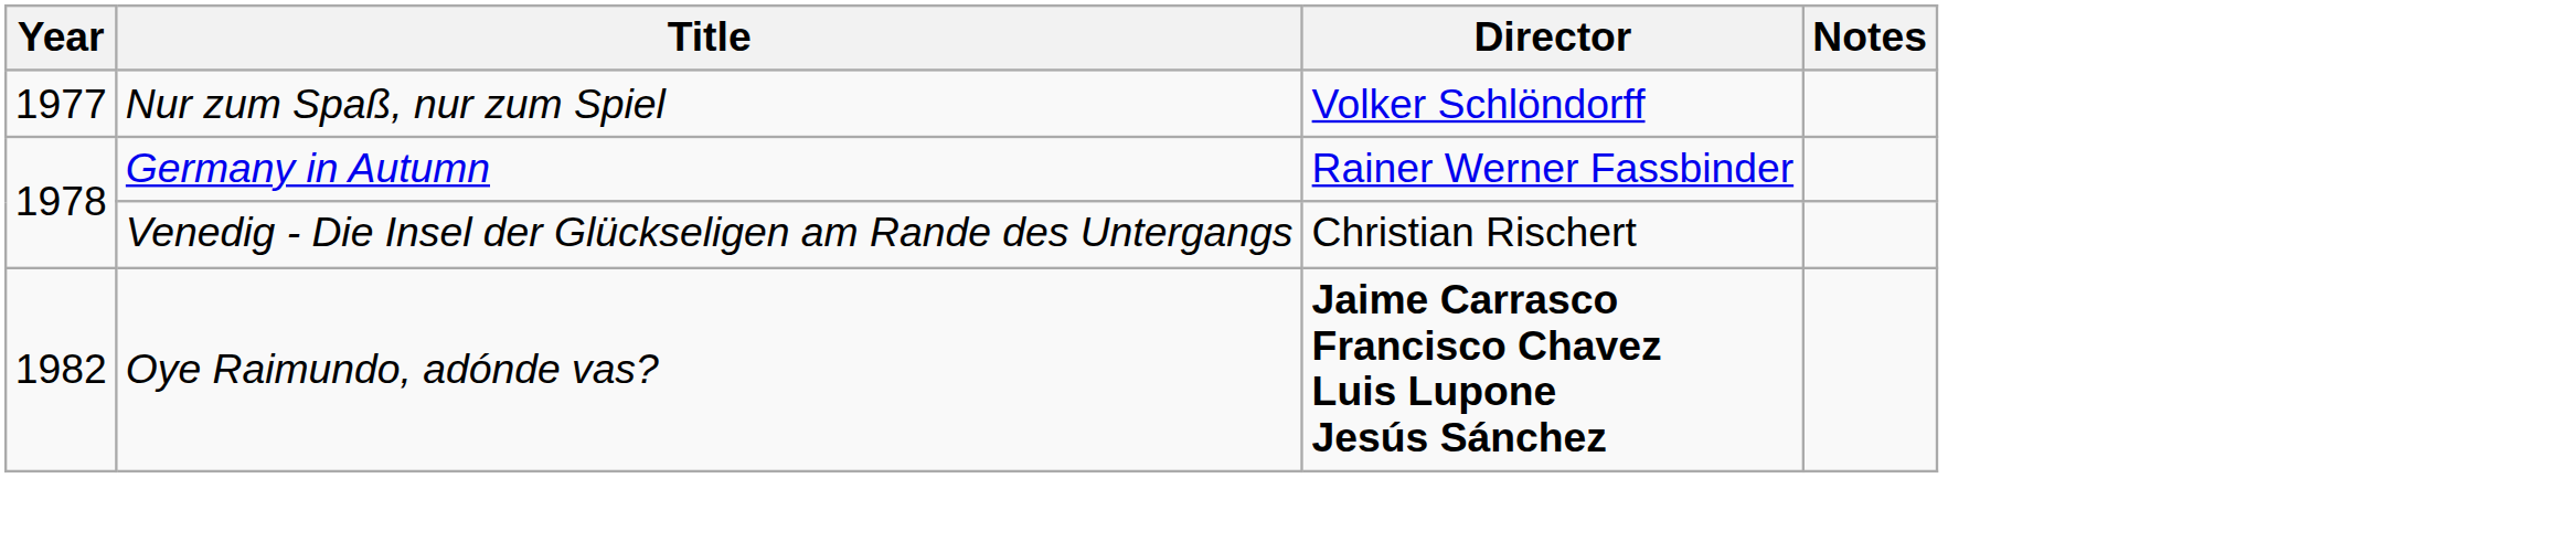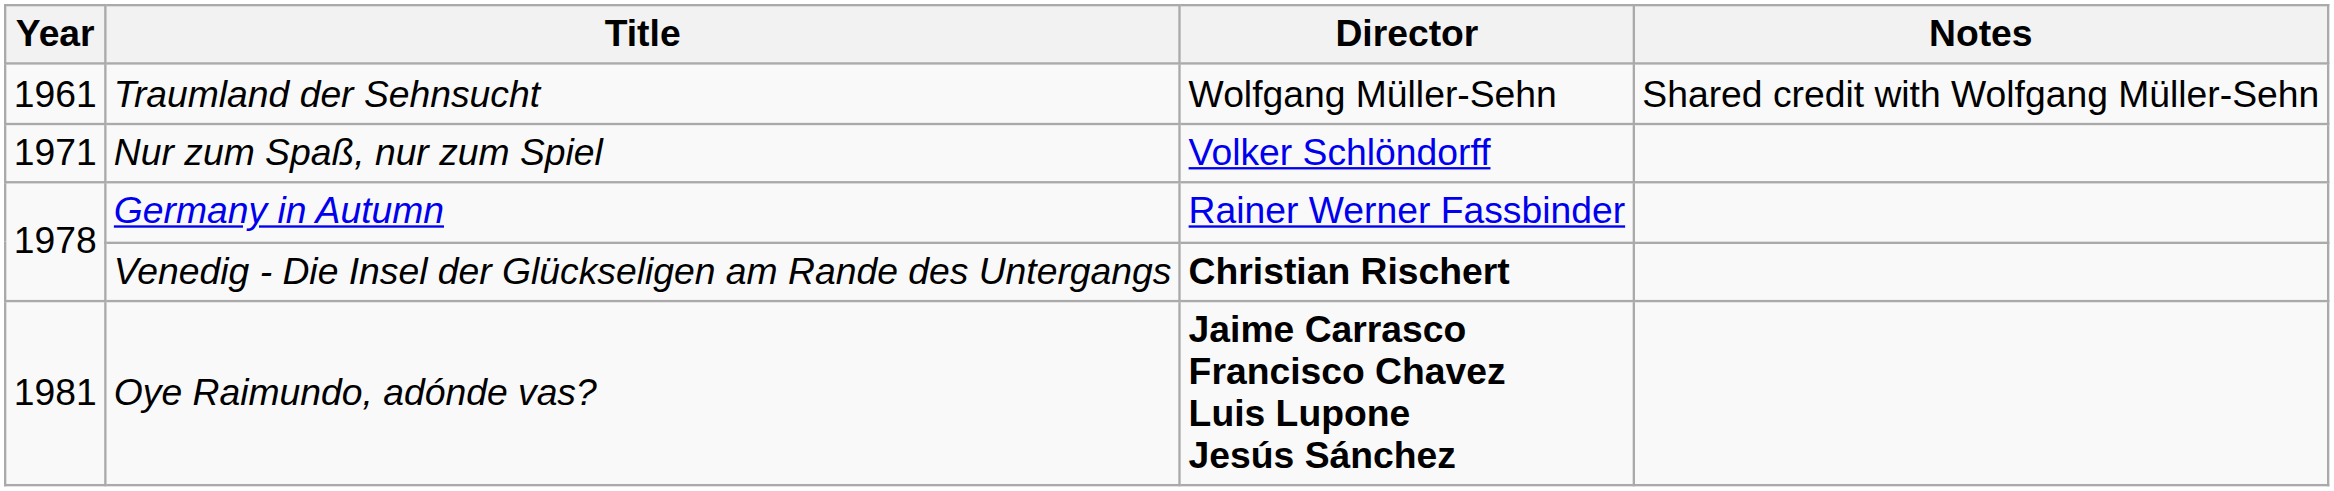 <table class="wikitable">
 <tr>
 <th>Year</th>
 <th>Title</th>
 <th>Director</th>
 <th>Notes</th>
 </tr>
 <tr>
-<td>1977</td>
+<td>1961</td>
+<td><em>Traumland der Sehnsucht</em></td>
+<td>Wolfgang Müller-Sehn</td>
+<td>Shared credit with Wolfgang Müller-Sehn</td>
+</tr>
+<tr>
+<td>1971</td>
 <td><em>Nur zum Spaß, nur zum Spiel</em></td>
 <td><a href='#'>Volker Schlöndorff</a></td>
 <td></td>
 </tr>
 <tr>
 <td rowspan=2>1978</td>
 <td><em><a href='#'>Germany in Autumn</a></em></td>
 <td><a href='#'>Rainer Werner Fassbinder</a></td>
 <td></td>
 </tr>
 <tr>
 <td><em>Venedig - Die Insel der Glückseligen am Rande des Untergangs</em></td>
-<td>Christian Rischert</td>
+<td><strong>Christian Rischert</strong></td>
 <td></td>
 </tr>
 <tr>
-<td>1982</td>
+<td>1981</td>
 <td><em>Oye Raimundo, adónde vas?</em></td>
 <td><strong>Jaime Carrasco<br>Francisco Chavez<br>Luis Lupone<br>Jesús Sánchez</strong></td>
 <td></td>
 </tr>
 </table>
